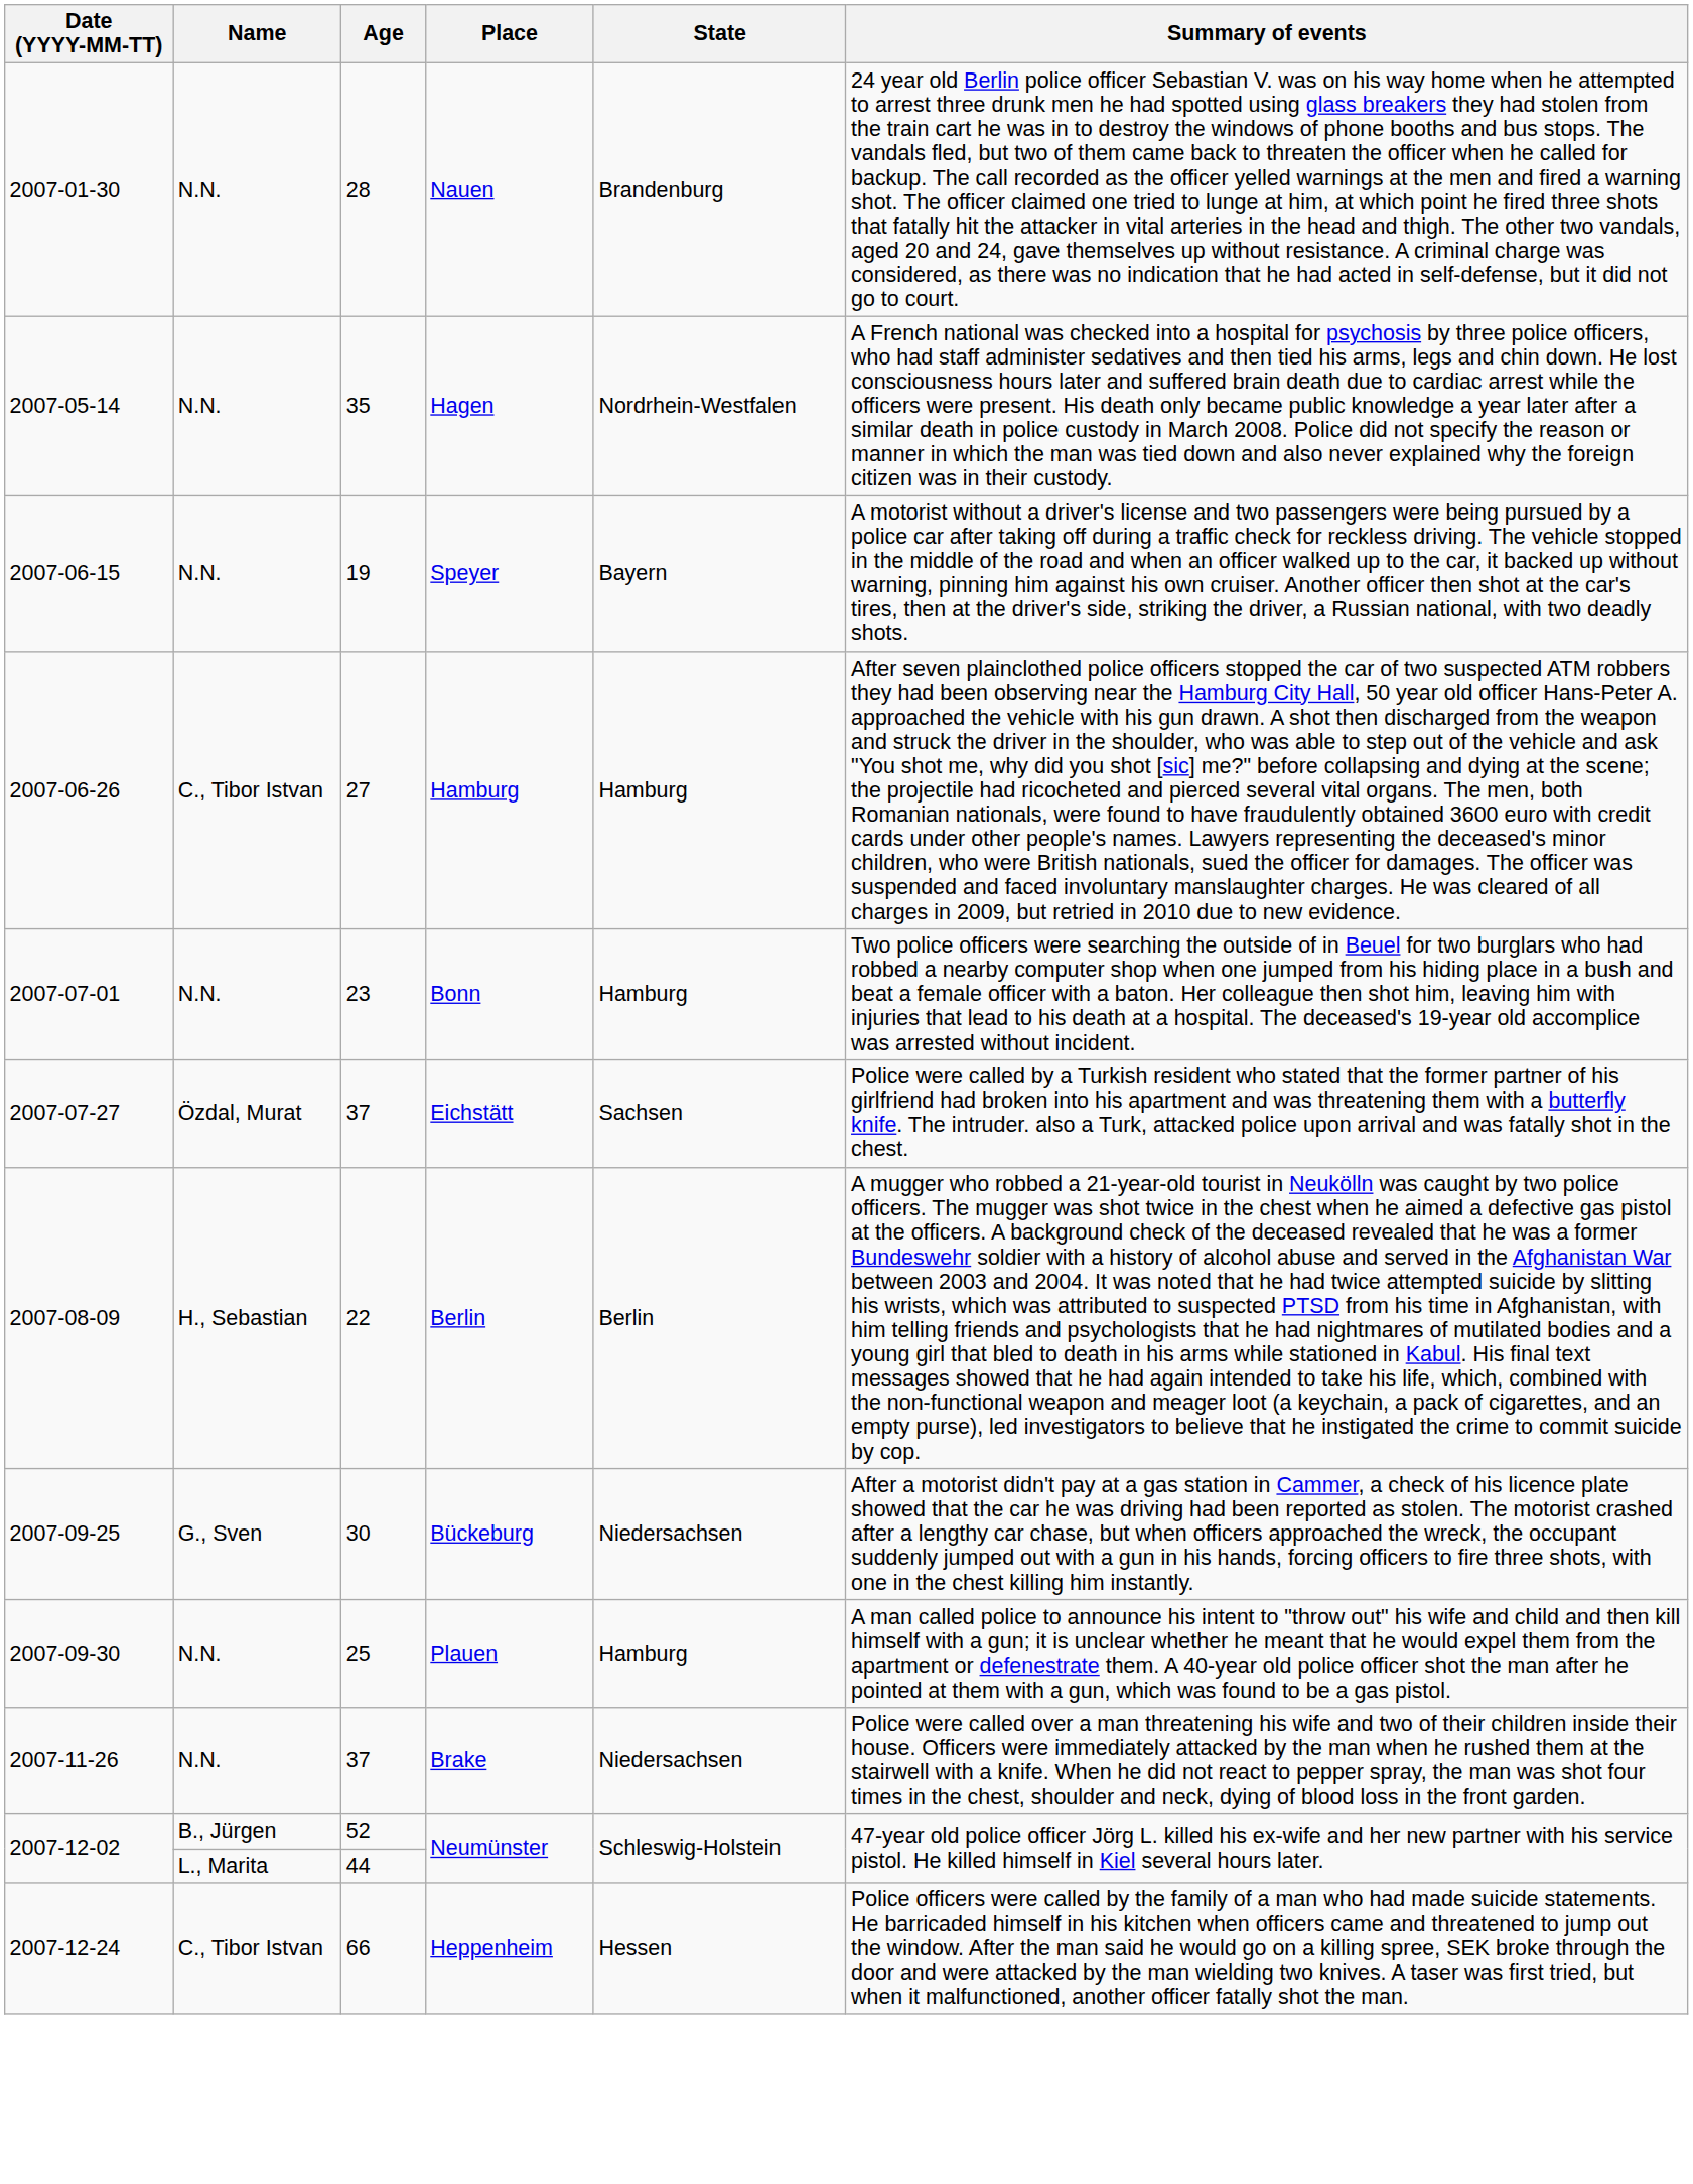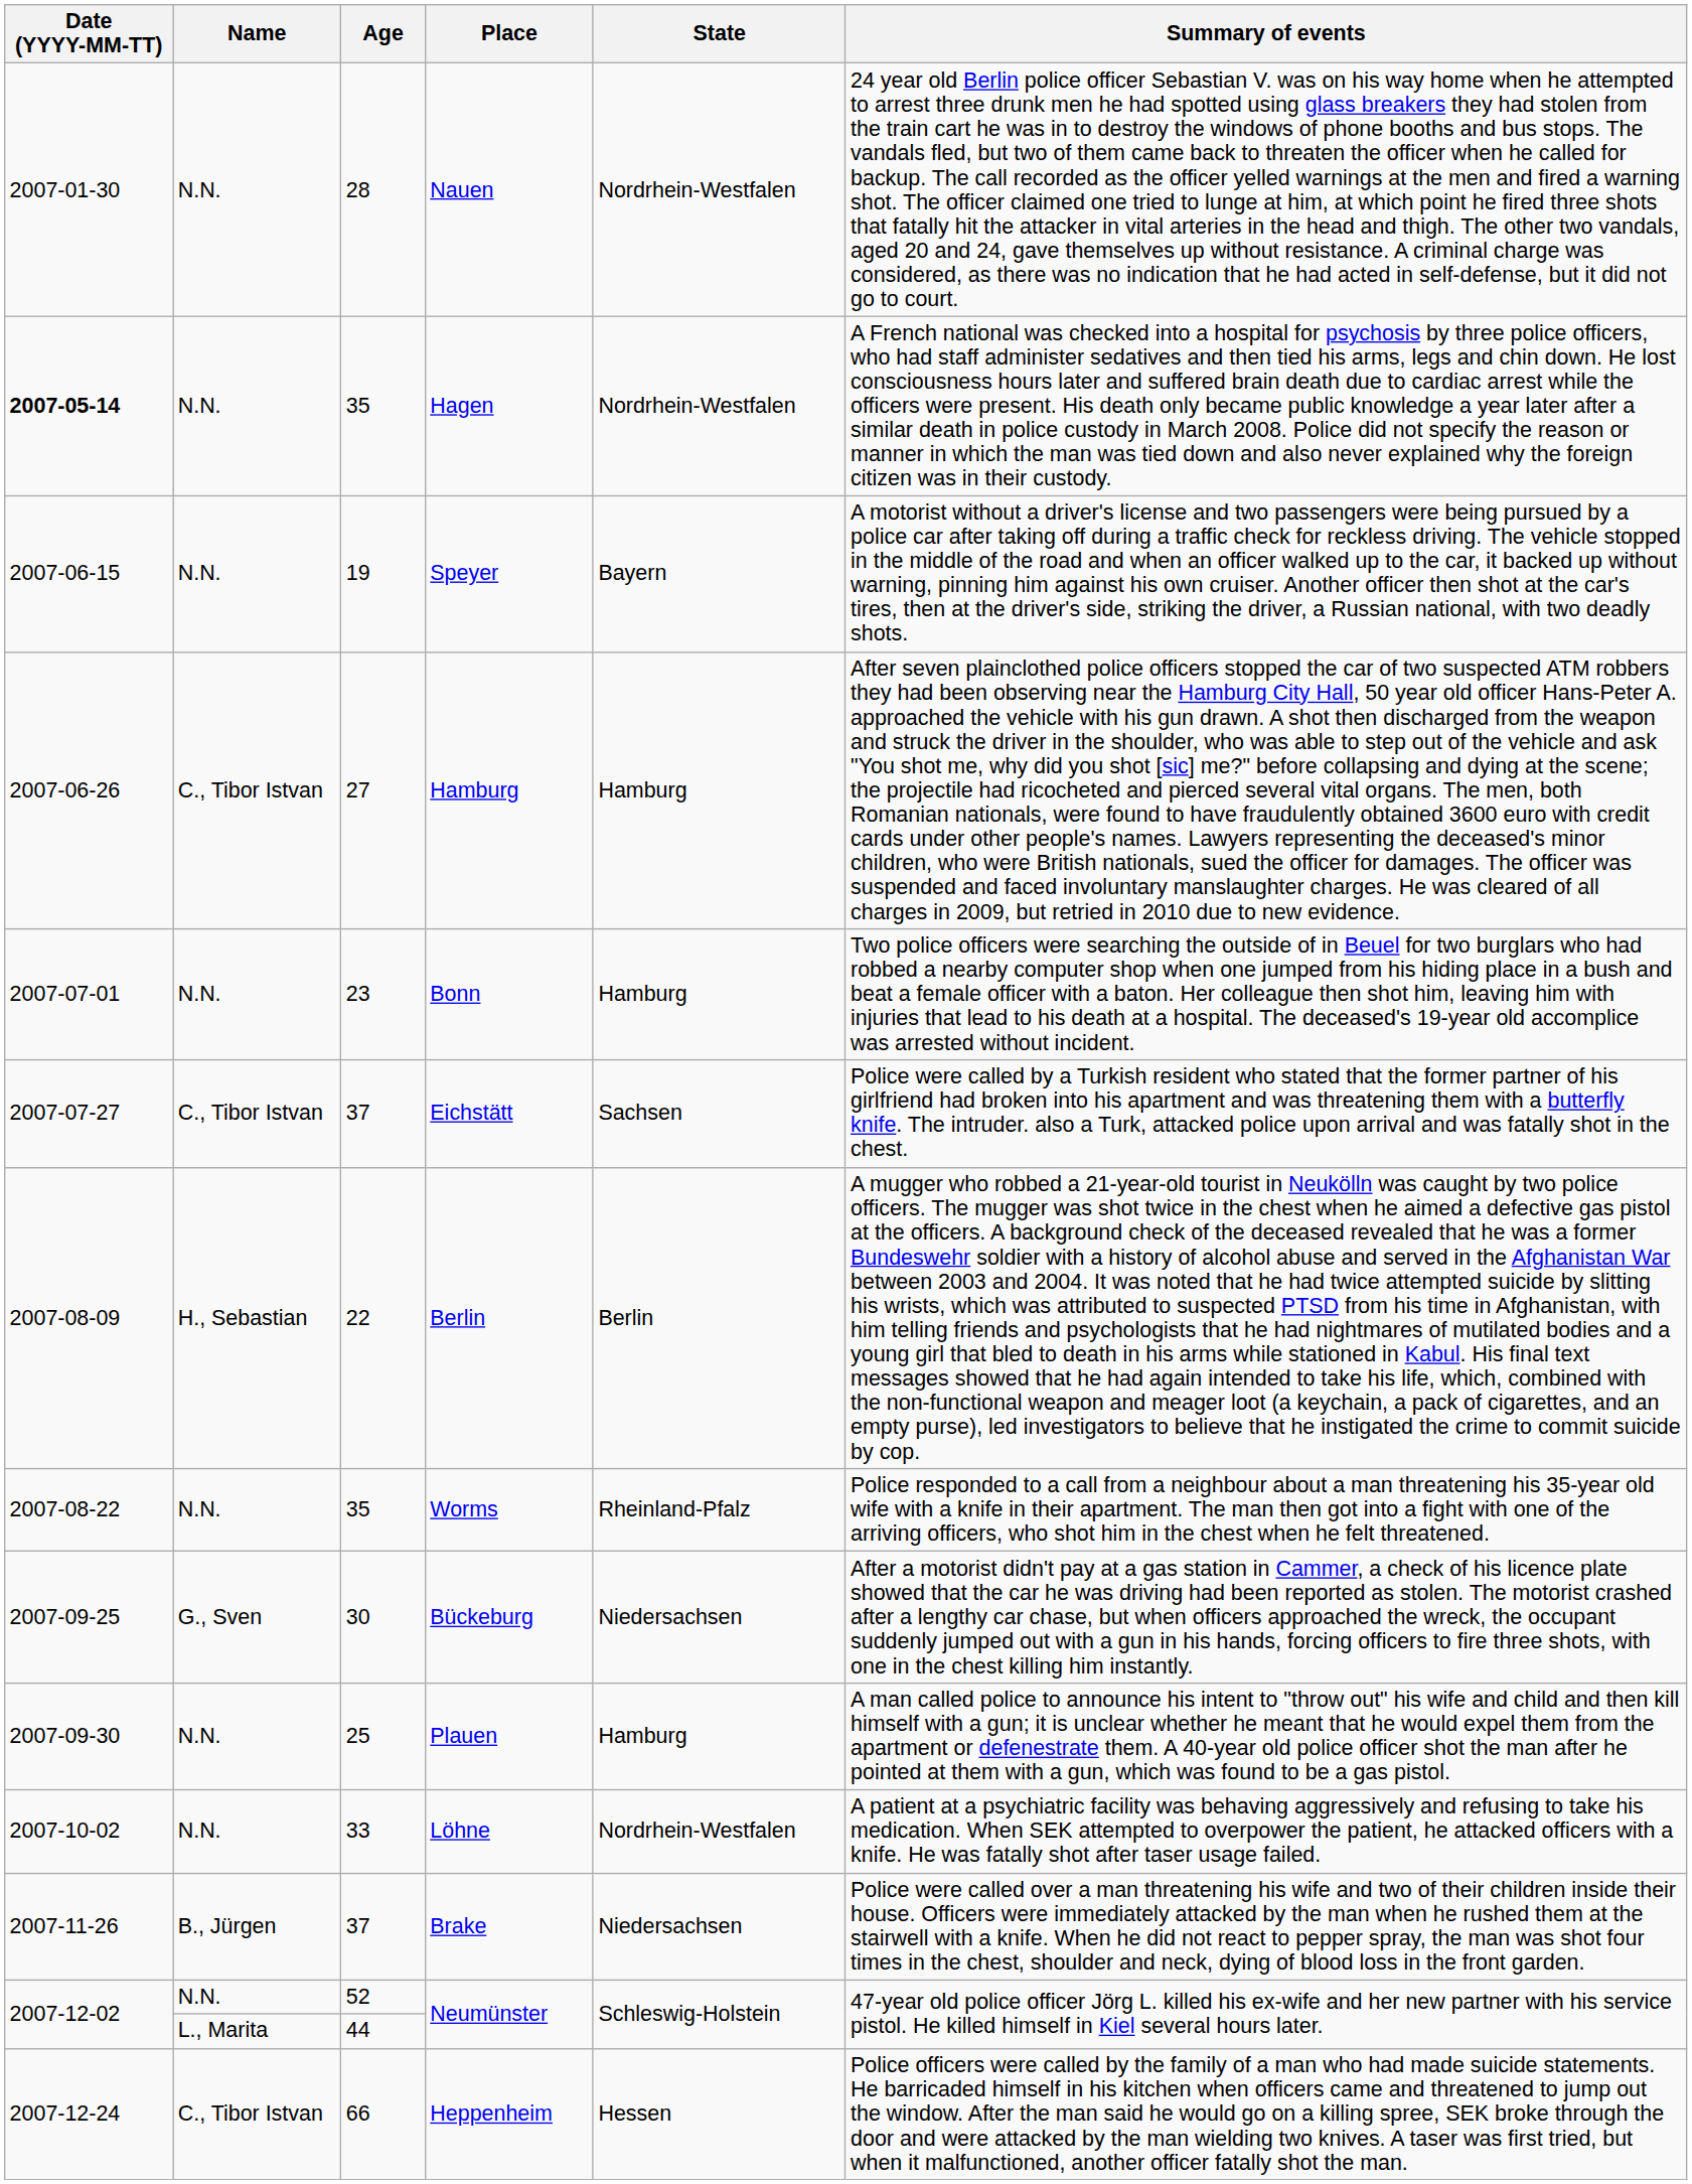 <table class="wikitable sortable static-row-numbers static-row-header-text">
 <tr>
 <th style="width:10%;">Date<br>(YYYY-MM-TT)</th>
 <th style="width:10%;">Name</th>
 <th style="width:5%;">Age</th>
 <th style="width:10%;">Place</th>
 <th style="width:15%;">State</th>
 <th style="width:50%;">Summary of events</th>
 </tr>
 <tr>
 <td>2007-01-30</td>
 <td>N.N.</td>
 <td>28</td>
 <td><a href='#'>Nauen</a></td>
-<td>Brandenburg</td>
+<td>Nordrhein-Westfalen</td>
 <td>24 year old <a href='#'>Berlin</a> police officer Sebastian V. was on his way home when he attempted to arrest three drunk men he had spotted using <a href='#'>glass breakers</a> they had stolen from the train cart he was in to destroy the windows of phone booths and bus stops. The vandals fled, but two of them came back to threaten the officer when he called for backup. The call recorded as the officer yelled warnings at the men and fired a warning shot. The officer claimed one tried to lunge at him, at which point he fired three shots that fatally hit the attacker in vital arteries in the head and thigh. The other two vandals, aged 20 and 24, gave themselves up without resistance. A criminal charge was considered, as there was no indication that he had acted in self-defense, but it did not go to court.</td>
 </tr>
 <tr>
-<td>2007-05-14</td>
+<td><strong>2007-05-14</strong></td>
 <td>N.N.</td>
 <td>35</td>
 <td><a href='#'>Hagen</a></td>
 <td>Nordrhein-Westfalen</td>
 <td>A French national was checked into a hospital for <a href='#'>psychosis</a> by three police officers, who had staff administer sedatives and then tied his arms, legs and chin down. He lost consciousness hours later and suffered brain death due to cardiac arrest while the officers were present. His death only became public knowledge a year later after a similar death in police custody in March 2008. Police did not specify the reason or manner in which the man was tied down and also never explained why the foreign citizen was in their custody.</td>
 </tr>
 <tr>
 <td>2007-06-15</td>
 <td>N.N.</td>
 <td>19</td>
 <td><a href='#'>Speyer</a></td>
 <td>Bayern</td>
 <td>A motorist without a driver's license and two passengers were being pursued by a police car after taking off during a traffic check for reckless driving. The vehicle stopped in the middle of the road and when an officer walked up to the car, it backed up without warning, pinning him against his own cruiser. Another officer then shot at the car's tires, then at the driver's side, striking the driver, a Russian national, with two deadly shots.</td>
 </tr>
 <tr>
 <td>2007-06-26</td>
 <td>C., Tibor Istvan</td>
 <td>27</td>
 <td><a href='#'>Hamburg</a></td>
 <td>Hamburg</td>
 <td>After seven plainclothed police officers stopped the car of two suspected ATM robbers they had been observing near the <a href='#'>Hamburg City Hall</a>, 50 year old officer Hans-Peter A. approached the vehicle with his gun drawn. A shot then discharged from the weapon and struck the driver in the shoulder, who was able to step out of the vehicle and ask "You shot me, why did you shot [<a href='#'>sic</a>] me?" before collapsing and dying at the scene; the projectile had ricocheted and pierced several vital organs. The men, both Romanian nationals, were found to have fraudulently obtained 3600 euro with credit cards under other people's names. Lawyers representing the deceased's minor children, who were British nationals, sued the officer for damages. The officer was suspended and faced involuntary manslaughter charges. He was cleared of all charges in 2009, but retried in 2010 due to new evidence.</td>
 </tr>
 <tr>
 <td>2007-07-01</td>
 <td>N.N.</td>
 <td>23</td>
 <td><a href='#'>Bonn</a></td>
 <td>Hamburg</td>
 <td>Two police officers were searching the outside of  in <a href='#'>Beuel</a> for two burglars who had robbed a nearby computer shop when one jumped from his hiding place in a bush and beat a female officer with a baton. Her colleague then shot him, leaving him with injuries that lead to his death at a hospital. The deceased's 19-year old accomplice was arrested without incident.</td>
 </tr>
 <tr>
 <td>2007-07-27</td>
-<td>Özdal, Murat</td>
+<td>C., Tibor Istvan</td>
 <td>37</td>
 <td><a href='#'>Eichstätt</a></td>
 <td>Sachsen</td>
 <td>Police were called by a Turkish resident who stated that the former partner of his girlfriend had broken into his apartment and was threatening them with a <a href='#'>butterfly knife</a>. The intruder. also a Turk, attacked police upon arrival and was fatally shot in the chest.</td>
 </tr>
 <tr>
 <td>2007-08-09</td>
 <td>H., Sebastian</td>
 <td>22</td>
 <td><a href='#'>Berlin</a></td>
 <td>Berlin</td>
 <td>A mugger who robbed a 21-year-old tourist in <a href='#'>Neukölln</a> was caught by two police officers. The mugger was shot twice in the chest when he aimed a defective gas pistol at the officers. A background check of the deceased revealed that he was a former <a href='#'>Bundeswehr</a> soldier with a history of alcohol abuse and served in the <a href='#'>Afghanistan War</a> between 2003 and 2004. It was noted that he had twice attempted suicide by slitting his wrists, which was attributed to suspected <a href='#'>PTSD</a> from his time in Afghanistan, with him telling friends and psychologists that he had nightmares of mutilated bodies and a young girl that bled to death in his arms while stationed in <a href='#'>Kabul</a>. His final text messages showed that he had again intended to take his life, which, combined with the non-functional weapon and meager loot (a keychain, a pack of cigarettes, and an empty purse), led investigators to believe that he instigated the crime to commit suicide by cop.</td>
+</tr>
+<tr>
+<td>2007-08-22</td>
+<td>N.N.</td>
+<td>35</td>
+<td><a href='#'>Worms</a></td>
+<td>Rheinland-Pfalz</td>
+<td>Police responded to a call from a neighbour about a man threatening his 35-year old wife with a knife in their apartment. The man then got into a fight with one of the arriving officers, who shot him in the chest when he felt threatened.</td>
 </tr>
 <tr>
 <td>2007-09-25</td>
 <td>G., Sven</td>
 <td>30</td>
 <td><a href='#'>Bückeburg</a></td>
 <td>Niedersachsen</td>
 <td>After a motorist didn't pay at a gas station in <a href='#'>Cammer</a>, a check of his licence plate showed that the car he was driving had been reported as stolen. The motorist crashed after a lengthy car chase, but when officers approached the wreck, the occupant suddenly jumped out with a gun in his hands, forcing officers to fire three shots, with one in the chest killing him instantly.</td>
 </tr>
 <tr>
 <td>2007-09-30</td>
 <td>N.N.</td>
 <td>25</td>
 <td><a href='#'>Plauen</a></td>
 <td>Hamburg</td>
 <td>A man called police to announce his intent to "throw out" his wife and child and then kill himself with a gun; it is unclear whether he meant that he would expel them from the apartment or <a href='#'>defenestrate</a> them. A 40-year old police officer shot the man after he pointed at them with a gun, which was found to be a gas pistol.</td>
 </tr>
 <tr>
+<td>2007-10-02</td>
+<td>N.N.</td>
+<td>33</td>
+<td><a href='#'>Löhne</a></td>
+<td>Nordrhein-Westfalen</td>
+<td>A patient at a psychiatric facility was behaving aggressively and refusing to take his medication. When SEK attempted to overpower the patient, he attacked officers with a knife. He was fatally shot after taser usage failed.</td>
+</tr>
+<tr>
 <td>2007-11-26</td>
-<td>N.N.</td>
+<td>B., Jürgen</td>
 <td>37</td>
 <td><a href='#'>Brake</a></td>
 <td>Niedersachsen</td>
 <td>Police were called over a man threatening his wife and two of their children inside their house. Officers were immediately attacked by the man when he rushed them at the stairwell with a knife. When he did not react to pepper spray, the man was shot four times in the chest, shoulder and neck, dying of blood loss in the front garden.</td>
 </tr>
 <tr>
 <td rowspan=2>2007-12-02</td>
-<td>B., Jürgen</td>
+<td>N.N.</td>
 <td>52</td>
 <td rowspan=2><a href='#'>Neumünster</a></td>
 <td rowspan="2">Schleswig-Holstein</td>
 <td rowspan="2">47-year old police officer Jörg L. killed his ex-wife and her new partner with his service pistol. He killed himself in <a href='#'>Kiel</a> several hours later.</td>
 </tr>
 <tr>
 <td>L., Marita</td>
 <td>44</td>
 </tr>
 <tr>
 <td>2007-12-24</td>
 <td>C., Tibor Istvan</td>
 <td>66</td>
 <td><a href='#'>Heppenheim</a></td>
 <td>Hessen</td>
 <td>Police officers were called by the family of a man who had made suicide statements. He barricaded himself in his kitchen when officers came and threatened to jump out the window. After the man said he would go on a killing spree, SEK broke through the door and were attacked by the man wielding two knives. A taser was first tried, but when it malfunctioned, another officer fatally shot the man.</td>
 </tr>
 </table>
